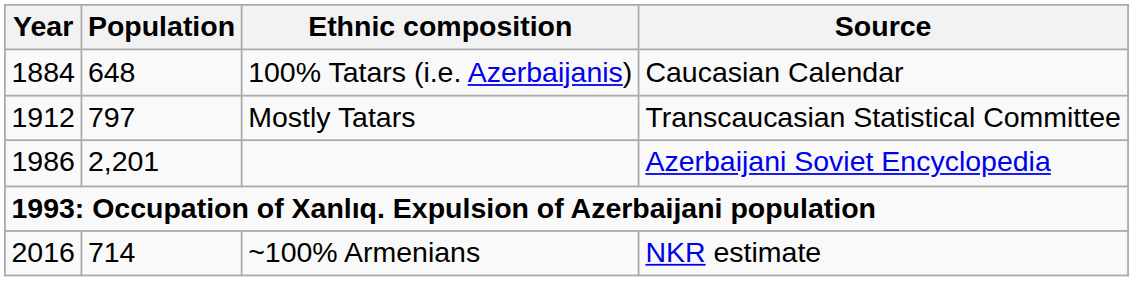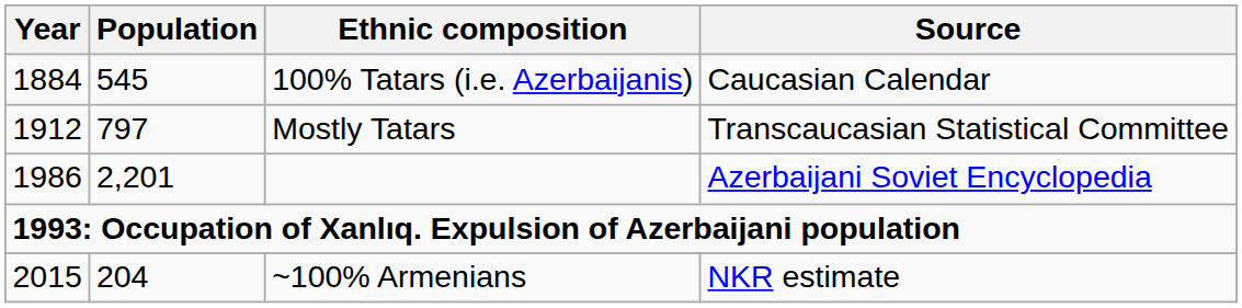 <table class="wikitable">
 <tr>
 <th>Year</th>
 <th>Population</th>
 <th>Ethnic composition</th>
 <th>Source</th>
 </tr>
 <tr>
 <td>1884</td>
-<td>648</td>
+<td>545</td>
 <td>100% Tatars (i.e. <a href='#'>Azerbaijanis</a>)</td>
 <td>Caucasian Calendar</td>
 </tr>
 <tr>
 <td>1912</td>
 <td>797</td>
 <td>Mostly Tatars</td>
 <td>Transcaucasian Statistical Committee</td>
 </tr>
 <tr>
 <td>1986</td>
 <td>2,201</td>
 <td></td>
 <td><a href='#'>Azerbaijani Soviet Encyclopedia</a></td>
 </tr>
 <tr>
 <td colspan="12"><strong>1993: Occupation of Xanlıq. Expulsion of Azerbaijani population</strong></td>
 </tr>
 <tr>
-<td>2016</td>
-<td>714</td>
+<td>2015</td>
+<td>204</td>
 <td>~100% Armenians</td>
 <td><a href='#'>NKR</a> estimate</td>
 </tr>
 </table>
